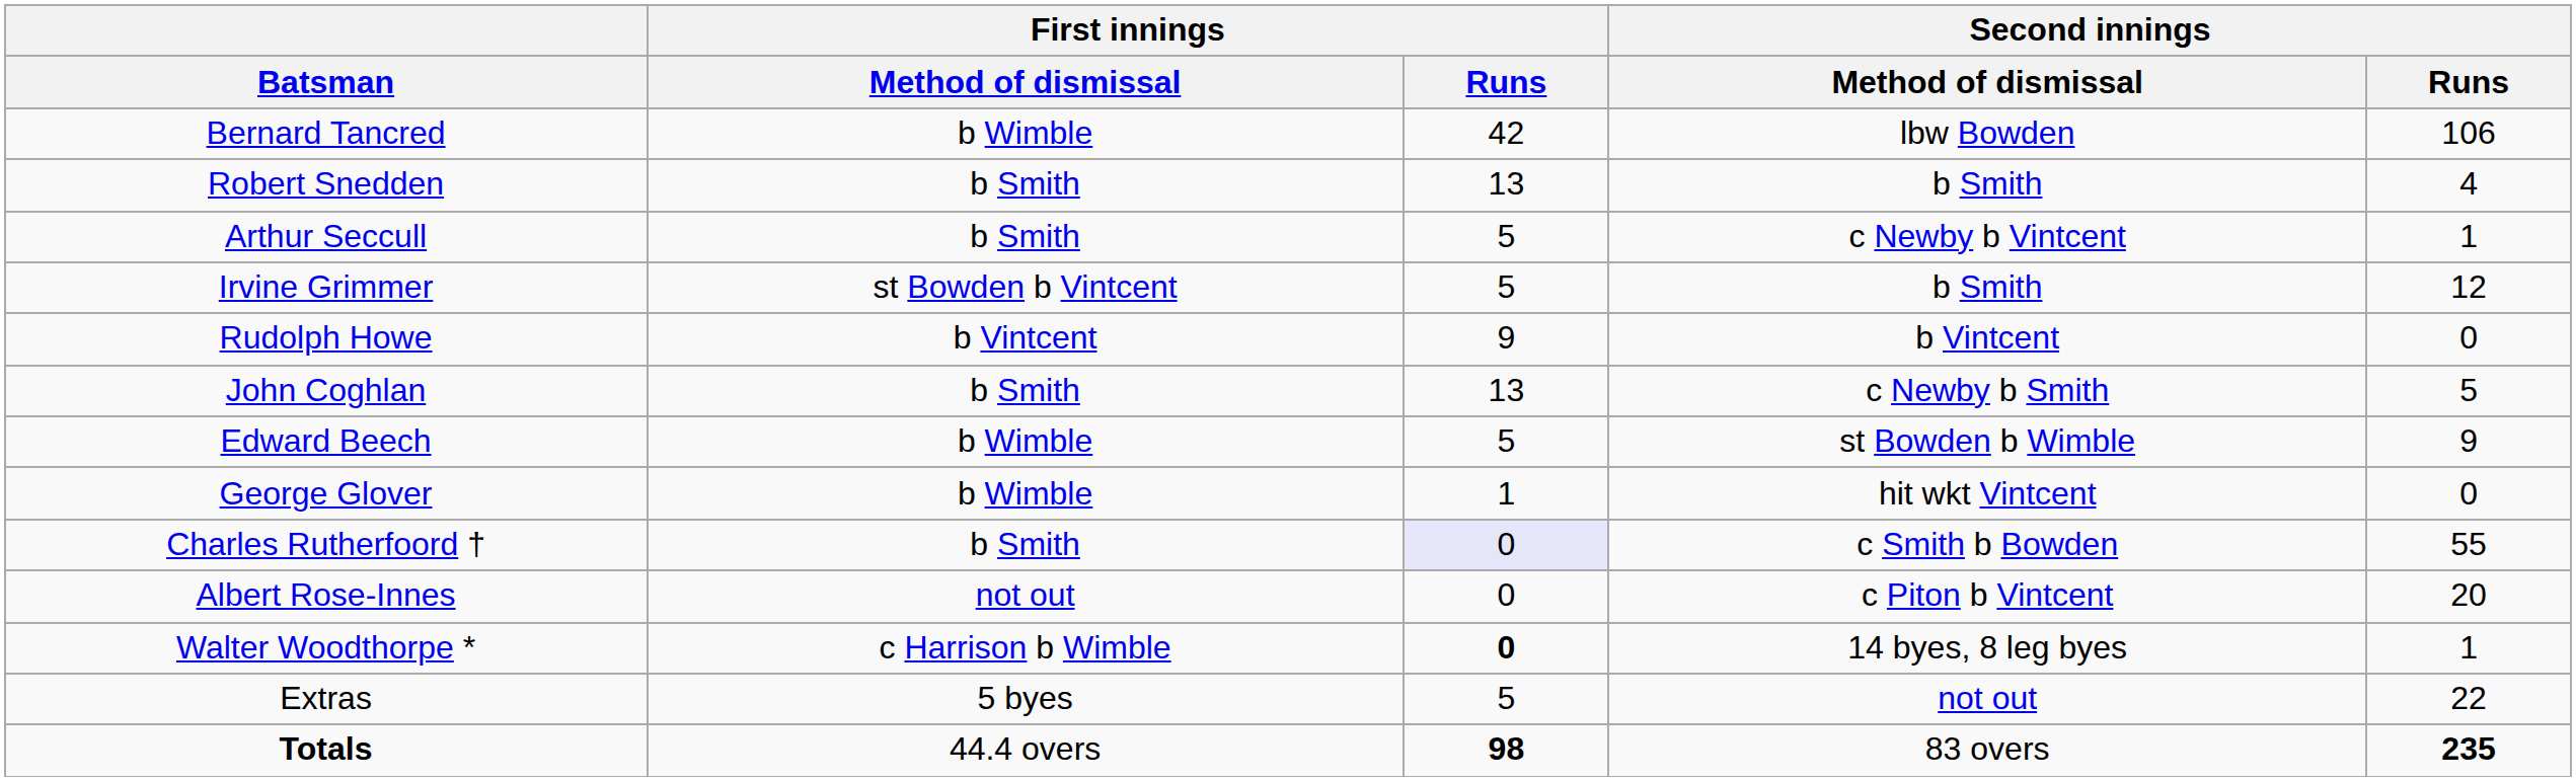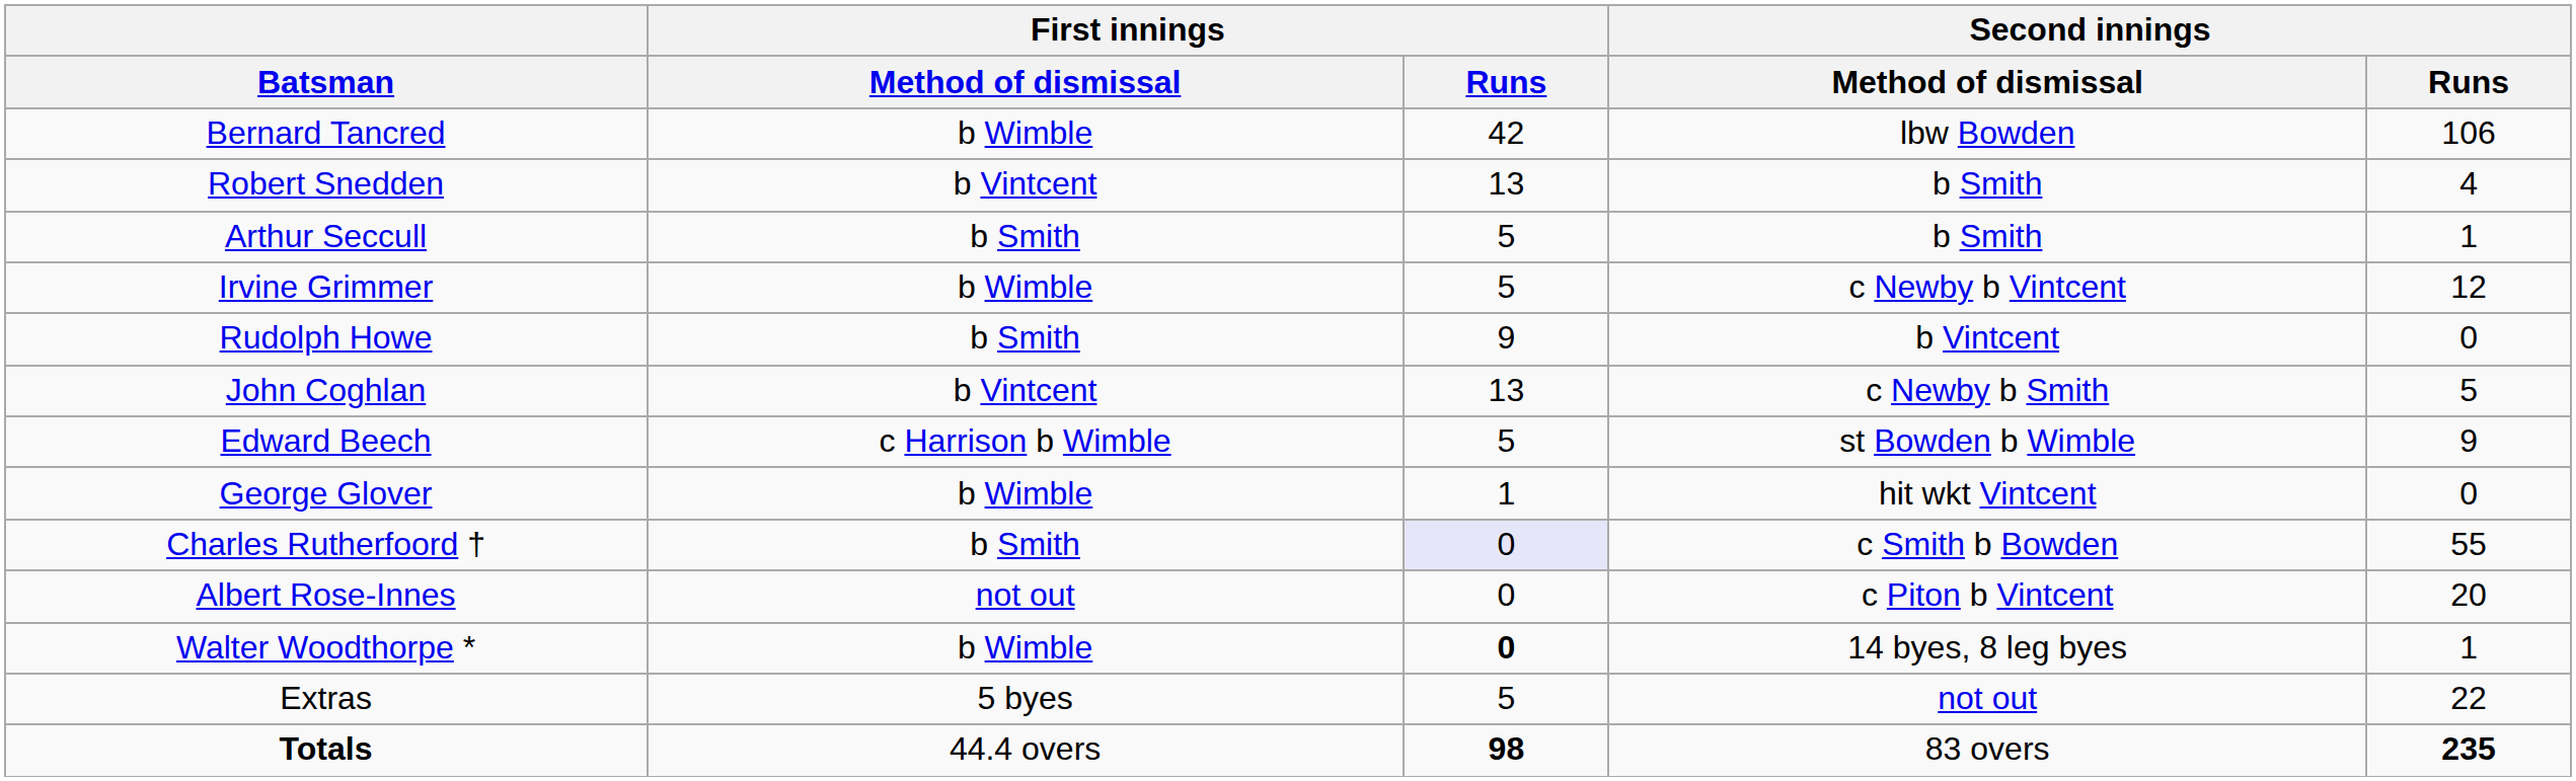 <table cellpadding="1" style="border:gray solid 1px; text-align:center; width:80%;" class="wikitable">
 <tr>
 <th></th>
 <th colspan="2" style="width:37.5%;">First innings</th>
 <th colspan="2" style="width:37.5%;">Second innings</th>
 </tr>
 <tr>
 <th style="width:25%;"><a href='#'>Batsman</a></th>
 <th><a href='#'>Method of dismissal</a></th>
 <th style="width:8%;"><a href='#'>Runs</a></th>
 <th>Method of dismissal</th>
 <th style="width:8%;">Runs</th>
 </tr>
 <tr>
 <td><a href='#'>Bernard Tancred</a></td>
 <td>b <a href='#'>Wimble</a></td>
 <td>42</td>
 <td>lbw <a href='#'>Bowden</a></td>
 <td>106</td>
 </tr>
 <tr>
 <td><a href='#'>Robert Snedden</a></td>
-<td>b <a href='#'>Smith</a></td>
+<td>b <a href='#'>Vintcent</a></td>
 <td>13</td>
 <td>b <a href='#'>Smith</a></td>
 <td>4</td>
 </tr>
 <tr>
 <td><a href='#'>Arthur Seccull</a></td>
 <td>b <a href='#'>Smith</a></td>
 <td>5</td>
-<td>c <a href='#'>Newby</a> b <a href='#'>Vintcent</a></td>
+<td>b <a href='#'>Smith</a></td>
 <td>1</td>
 </tr>
 <tr>
 <td><a href='#'>Irvine Grimmer</a></td>
-<td>st <a href='#'>Bowden</a> b <a href='#'>Vintcent</a></td>
+<td>b <a href='#'>Wimble</a></td>
 <td>5</td>
-<td>b <a href='#'>Smith</a></td>
+<td>c <a href='#'>Newby</a> b <a href='#'>Vintcent</a></td>
 <td>12</td>
 </tr>
 <tr>
 <td><a href='#'>Rudolph Howe</a></td>
-<td>b <a href='#'>Vintcent</a></td>
+<td>b <a href='#'>Smith</a></td>
 <td>9</td>
 <td>b <a href='#'>Vintcent</a></td>
 <td>0</td>
 </tr>
 <tr>
 <td><a href='#'>John Coghlan</a></td>
-<td>b <a href='#'>Smith</a></td>
+<td>b <a href='#'>Vintcent</a></td>
 <td>13</td>
 <td>c <a href='#'>Newby</a> b <a href='#'>Smith</a></td>
 <td>5</td>
 </tr>
 <tr>
 <td><a href='#'>Edward Beech</a></td>
-<td>b <a href='#'>Wimble</a></td>
+<td>c <a href='#'>Harrison</a> b <a href='#'>Wimble</a></td>
 <td>5</td>
 <td>st <a href='#'>Bowden</a> b <a href='#'>Wimble</a></td>
 <td>9</td>
 </tr>
 <tr>
 <td><a href='#'>George Glover</a></td>
 <td>b <a href='#'>Wimble</a></td>
 <td>1</td>
 <td>hit wkt <a href='#'>Vintcent</a></td>
 <td>0</td>
 </tr>
 <tr>
 <td><a href='#'>Charles Rutherfoord</a> †</td>
 <td>b <a href='#'>Smith</a></td>
 <td style="background: lavender;">0</td>
 <td>c <a href='#'>Smith</a> b <a href='#'>Bowden</a></td>
 <td>55</td>
 </tr>
 <tr>
 <td><a href='#'>Albert Rose-Innes</a></td>
 <td><a href='#'>not out</a></td>
 <td>0</td>
 <td>c <a href='#'>Piton</a> b <a href='#'>Vintcent</a></td>
 <td>20</td>
 </tr>
 <tr>
 <td><a href='#'>Walter Woodthorpe</a> *</td>
-<td>c <a href='#'>Harrison</a> b <a href='#'>Wimble</a></td>
+<td>b <a href='#'>Wimble</a></td>
 <td><strong>0</strong></td>
 <td>14 byes, 8 leg byes</td>
 <td>1</td>
 </tr>
 <tr>
 <td>Extras</td>
 <td>5 byes</td>
 <td>5</td>
 <td><a href='#'>not out</a></td>
 <td>22</td>
 </tr>
 <tr>
 <td><strong>Totals</strong></td>
 <td>44.4 overs</td>
 <td><strong>98</strong></td>
 <td>83 overs</td>
 <td><strong>235</strong></td>
 </tr>
 </table>
